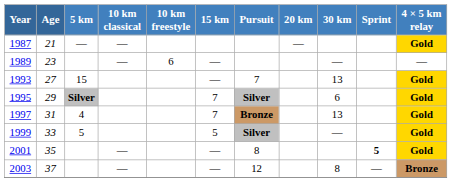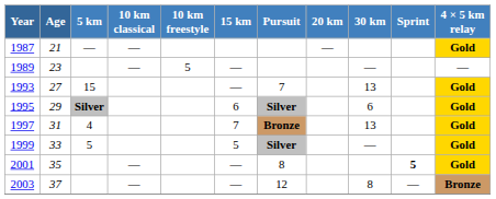 <table class="wikitable" style="font-size:95%; text-align:center; border:grey solid 1px; border-collapse:collapse; background:#ffffff;">
 <tr>
 <th style="background-color:#369; color:white; width:60px;"> Year </th>
 <th style="background-color:#369; color:white; width:40px;"> Age </th>
 <th style="background-color:#4180be; color:white; width:75px;"> 5 km </th>
 <th style="background-color:#4180be; color:white; width:75px;"> 10 km <br> classical </th>
 <th style="background-color:#4180be; color:white; width:75px;"> 10 km <br> freestyle </th>
 <th style="background-color:#4180be; color:white; width:75px;"> 15 km </th>
 <th style="background-color:#4180be; color:white; width:75px;"> Pursuit </th>
 <th style="background-color:#4180be; color:white; width:75px;"> 20 km </th>
 <th style="background-color:#4180be; color:white; width:75px;"> 30 km </th>
 <th style="background-color:#4180be; color:white; width:75px;"> Sprint </th>
 <th style="background-color:#4180be; color:white; width:75px;"> 4 × 5 km <br> relay </th>
 </tr>
 <tr>
 <td><a href='#'>1987</a></td>
 <td><em>21</em></td>
 <td>—</td>
 <td>—</td>
 <td></td>
 <td></td>
 <td></td>
 <td>—</td>
 <td></td>
 <td></td>
 <td style="background:gold;"><strong>Gold</strong></td>
 </tr>
 <tr>
 <td><a href='#'>1989</a></td>
 <td><em>23</em></td>
 <td></td>
 <td>—</td>
-<td>6</td>
+<td>5</td>
 <td>—</td>
 <td></td>
 <td></td>
 <td>—</td>
 <td></td>
 <td>—</td>
 </tr>
 <tr>
 <td><a href='#'>1993</a></td>
 <td><em>27</em></td>
 <td>15</td>
 <td></td>
 <td></td>
 <td>—</td>
 <td>7</td>
 <td></td>
 <td>13</td>
 <td></td>
 <td style="background:gold;"><strong>Gold</strong></td>
 </tr>
 <tr>
 <td><a href='#'>1995</a></td>
 <td><em>29</em></td>
 <td style="background:silver;"><strong>Silver</strong></td>
 <td></td>
 <td></td>
-<td>7</td>
+<td>6</td>
 <td style="background:silver;"><strong>Silver</strong></td>
 <td></td>
 <td>6</td>
 <td></td>
 <td style="background:gold;"><strong>Gold</strong></td>
 </tr>
 <tr>
 <td><a href='#'>1997</a></td>
 <td><em>31</em></td>
 <td>4</td>
 <td></td>
 <td></td>
 <td>7</td>
 <td bgcolor="cc9966"><strong>Bronze</strong></td>
 <td></td>
 <td>13</td>
 <td></td>
 <td style="background:gold;"><strong>Gold</strong></td>
 </tr>
 <tr>
 <td><a href='#'>1999</a></td>
 <td><em>33</em></td>
 <td>5</td>
 <td></td>
 <td></td>
 <td>5</td>
 <td style="background:silver;"><strong>Silver</strong></td>
 <td></td>
 <td>—</td>
 <td></td>
 <td style="background:gold;"><strong>Gold</strong></td>
 </tr>
 <tr>
 <td><a href='#'>2001</a></td>
 <td><em>35</em></td>
 <td></td>
 <td>—</td>
 <td></td>
 <td>—</td>
 <td>8</td>
 <td></td>
 <td></td>
 <td><strong>5</strong></td>
 <td style="background:gold;"><strong>Gold</strong></td>
 </tr>
 <tr>
 <td><a href='#'>2003</a></td>
 <td><em>37</em></td>
 <td></td>
 <td>—</td>
 <td></td>
 <td>—</td>
 <td>12</td>
 <td></td>
 <td>8</td>
 <td>—</td>
 <td bgcolor="cc9966"><strong>Bronze</strong></td>
 </tr>
 <tr>
 </tr>
 </table>
